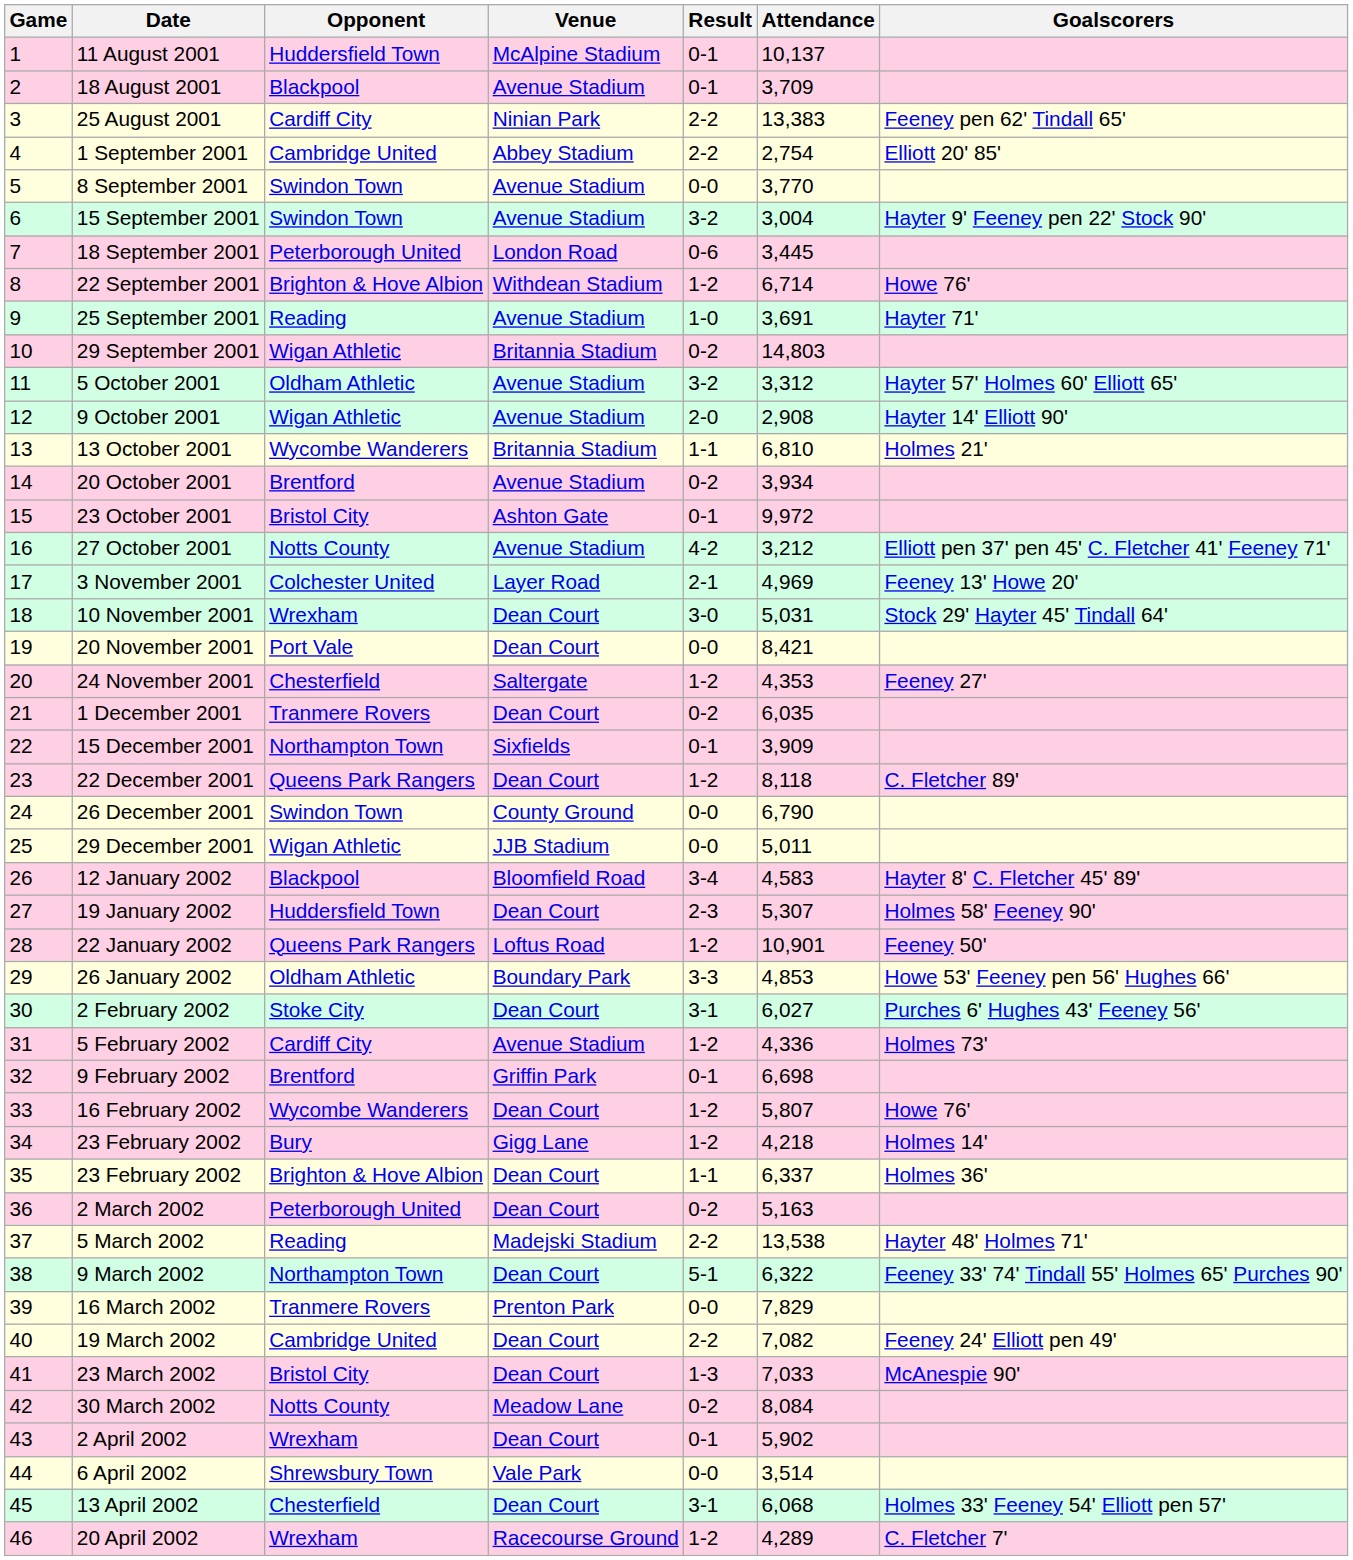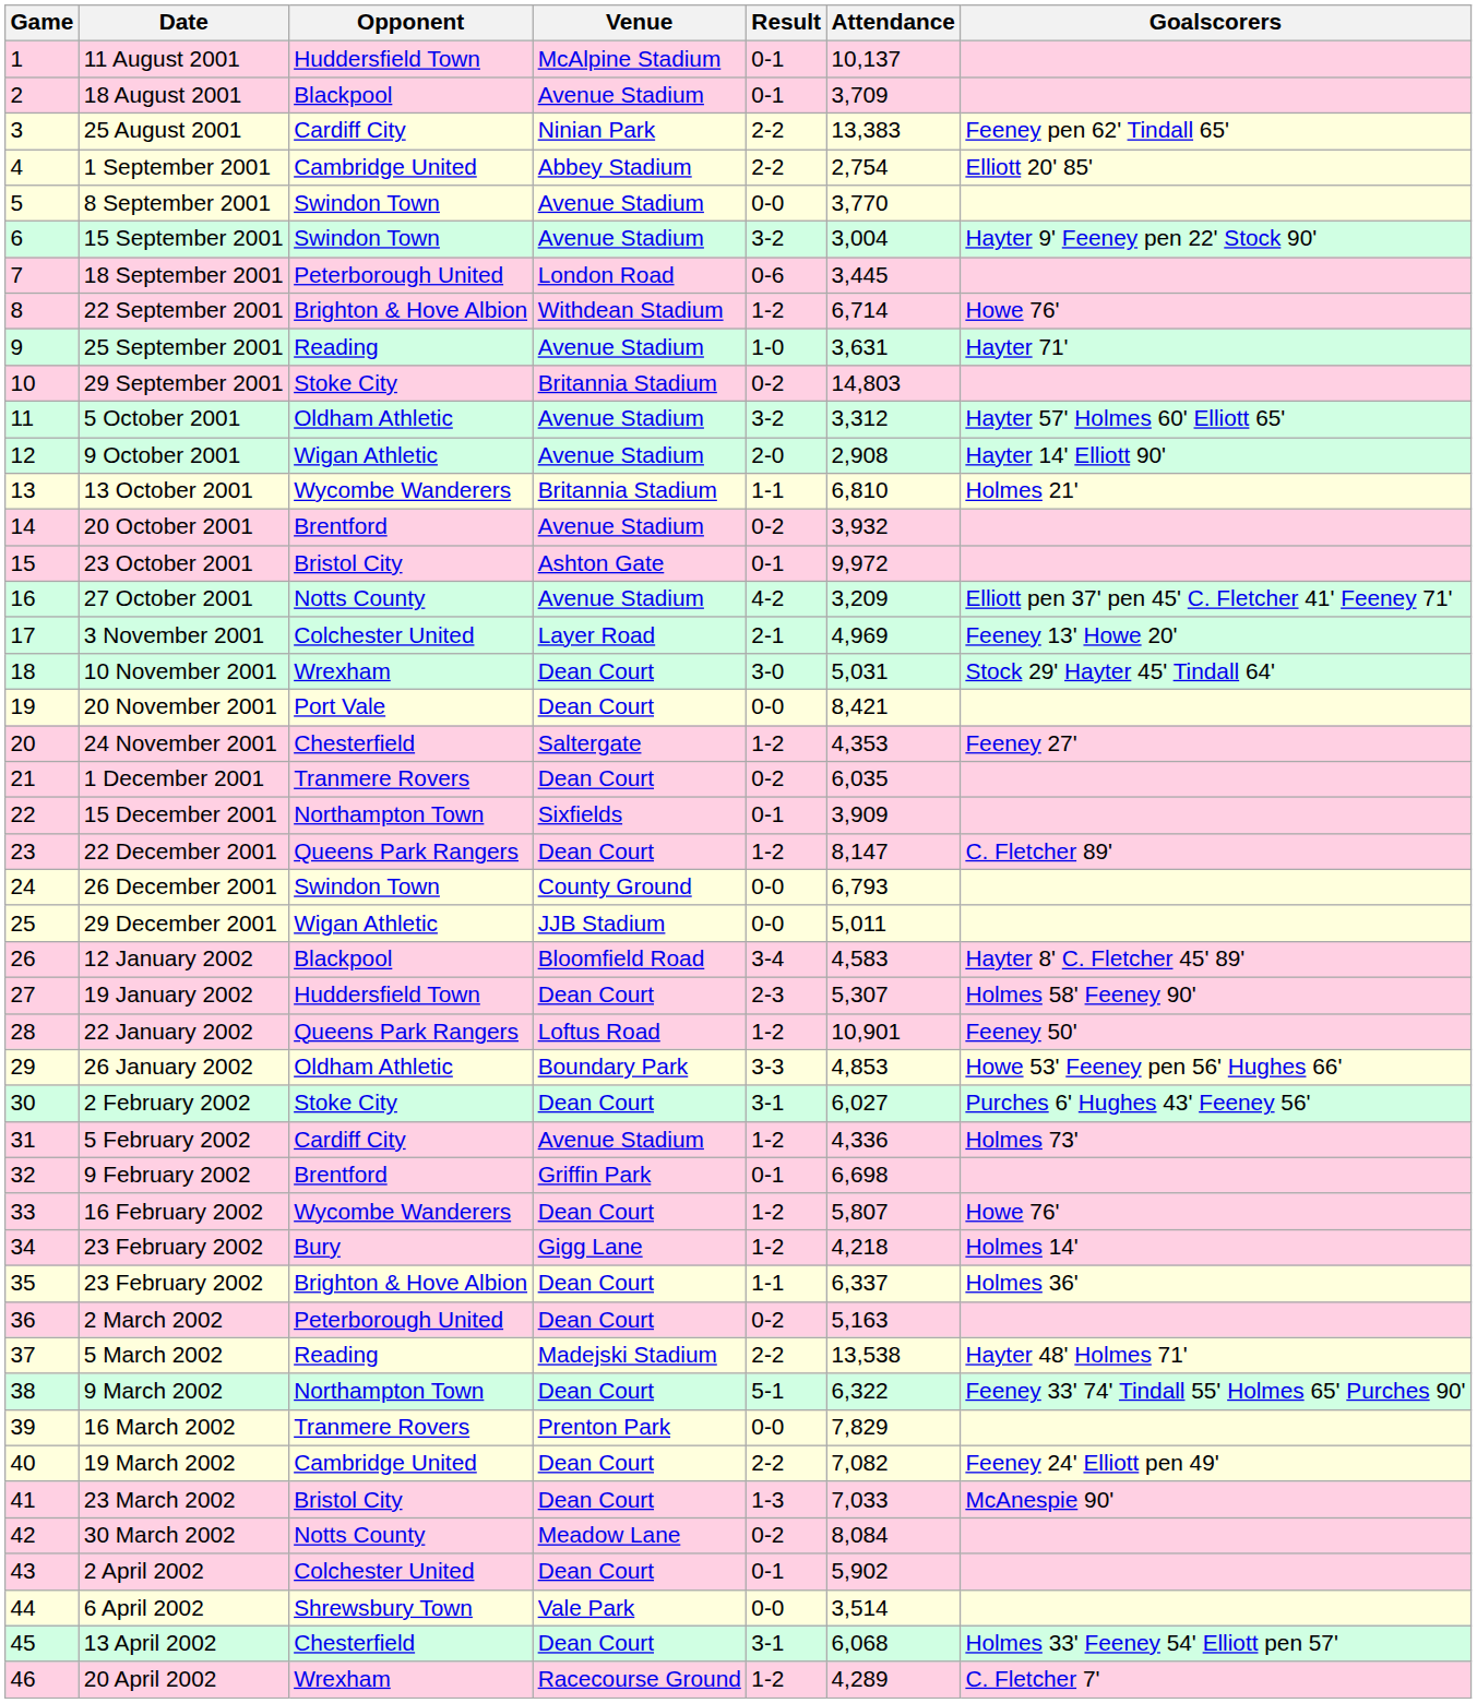 <table class="wikitable">
 <tr>
 <th>Game</th>
 <th>Date</th>
 <th>Opponent</th>
 <th>Venue</th>
 <th>Result</th>
 <th>Attendance</th>
 <th>Goalscorers</th>
 </tr>
 <tr style="background: #ffd0e3;">
 <td>1</td>
 <td>11 August 2001</td>
 <td><a href='#'>Huddersfield Town</a></td>
 <td><a href='#'>McAlpine Stadium</a></td>
 <td>0-1</td>
 <td>10,137</td>
 <td></td>
 </tr>
 <tr style="background: #ffd0e3;">
 <td>2</td>
 <td>18 August 2001</td>
 <td><a href='#'>Blackpool</a></td>
 <td><a href='#'>Avenue Stadium</a></td>
 <td>0-1</td>
 <td>3,709</td>
 <td></td>
 </tr>
 <tr style="background: #ffffdd;">
 <td>3</td>
 <td>25 August 2001</td>
 <td><a href='#'>Cardiff City</a></td>
 <td><a href='#'>Ninian Park</a></td>
 <td>2-2</td>
 <td>13,383</td>
 <td><a href='#'>Feeney</a> pen 62' <a href='#'>Tindall</a> 65'</td>
 </tr>
 <tr style="background: #ffffdd;">
 <td>4</td>
 <td>1 September 2001</td>
 <td><a href='#'>Cambridge United</a></td>
 <td><a href='#'>Abbey Stadium</a></td>
 <td>2-2</td>
 <td>2,754</td>
 <td><a href='#'>Elliott</a> 20' 85'</td>
 </tr>
 <tr style="background: #ffffdd;">
 <td>5</td>
 <td>8 September 2001</td>
 <td><a href='#'>Swindon Town</a></td>
 <td><a href='#'>Avenue Stadium</a></td>
 <td>0-0</td>
 <td>3,770</td>
 <td></td>
 </tr>
 <tr style="background: #d0ffe3;">
 <td>6</td>
 <td>15 September 2001</td>
 <td><a href='#'>Swindon Town</a></td>
 <td><a href='#'>Avenue Stadium</a></td>
 <td>3-2</td>
 <td>3,004</td>
 <td><a href='#'>Hayter</a> 9' <a href='#'>Feeney</a> pen 22' <a href='#'>Stock</a> 90'</td>
 </tr>
 <tr style="background: #ffd0e3;">
 <td>7</td>
 <td>18 September 2001</td>
 <td><a href='#'>Peterborough United</a></td>
 <td><a href='#'>London Road</a></td>
 <td>0-6</td>
 <td>3,445</td>
 <td></td>
 </tr>
 <tr style="background: #ffd0e3;">
 <td>8</td>
 <td>22 September 2001</td>
 <td><a href='#'>Brighton & Hove Albion</a></td>
 <td><a href='#'>Withdean Stadium</a></td>
 <td>1-2</td>
 <td>6,714</td>
 <td><a href='#'>Howe</a> 76'</td>
 </tr>
 <tr style="background: #d0ffe3;">
 <td>9</td>
 <td>25 September 2001</td>
 <td><a href='#'>Reading</a></td>
 <td><a href='#'>Avenue Stadium</a></td>
 <td>1-0</td>
-<td>3,691</td>
+<td>3,631</td>
 <td><a href='#'>Hayter</a> 71'</td>
 </tr>
 <tr style="background: #ffd0e3;">
 <td>10</td>
 <td>29 September 2001</td>
-<td><a href='#'>Wigan Athletic</a></td>
+<td><a href='#'>Stoke City</a></td>
 <td><a href='#'>Britannia Stadium</a></td>
 <td>0-2</td>
 <td>14,803</td>
 <td></td>
 </tr>
 <tr style="background: #d0ffe3;">
 <td>11</td>
 <td>5 October 2001</td>
 <td><a href='#'>Oldham Athletic</a></td>
 <td><a href='#'>Avenue Stadium</a></td>
 <td>3-2</td>
 <td>3,312</td>
 <td><a href='#'>Hayter</a> 57' <a href='#'>Holmes</a> 60' <a href='#'>Elliott</a> 65'</td>
 </tr>
 <tr style="background: #d0ffe3;">
 <td>12</td>
 <td>9 October 2001</td>
 <td><a href='#'>Wigan Athletic</a></td>
 <td><a href='#'>Avenue Stadium</a></td>
 <td>2-0</td>
 <td>2,908</td>
 <td><a href='#'>Hayter</a> 14' <a href='#'>Elliott</a> 90'</td>
 </tr>
 <tr style="background: #ffffdd;">
 <td>13</td>
 <td>13 October 2001</td>
 <td><a href='#'>Wycombe Wanderers</a></td>
 <td><a href='#'>Britannia Stadium</a></td>
 <td>1-1</td>
 <td>6,810</td>
 <td><a href='#'>Holmes</a> 21'</td>
 </tr>
 <tr style="background: #ffd0e3;">
 <td>14</td>
 <td>20 October 2001</td>
 <td><a href='#'>Brentford</a></td>
 <td><a href='#'>Avenue Stadium</a></td>
 <td>0-2</td>
-<td>3,934</td>
+<td>3,932</td>
 <td></td>
 </tr>
 <tr style="background: #ffd0e3;">
 <td>15</td>
 <td>23 October 2001</td>
 <td><a href='#'>Bristol City</a></td>
 <td><a href='#'>Ashton Gate</a></td>
 <td>0-1</td>
 <td>9,972</td>
 <td></td>
 </tr>
 <tr style="background: #d0ffe3;">
 <td>16</td>
 <td>27 October 2001</td>
 <td><a href='#'>Notts County</a></td>
 <td><a href='#'>Avenue Stadium</a></td>
 <td>4-2</td>
-<td>3,212</td>
+<td>3,209</td>
 <td><a href='#'>Elliott</a> pen 37' pen 45' <a href='#'>C. Fletcher</a> 41' <a href='#'>Feeney</a> 71'</td>
 </tr>
 <tr style="background: #d0ffe3;">
 <td>17</td>
 <td>3 November 2001</td>
 <td><a href='#'>Colchester United</a></td>
 <td><a href='#'>Layer Road</a></td>
 <td>2-1</td>
 <td>4,969</td>
 <td><a href='#'>Feeney</a> 13' <a href='#'>Howe</a> 20'</td>
 </tr>
 <tr style="background: #d0ffe3;">
 <td>18</td>
 <td>10 November 2001</td>
 <td><a href='#'>Wrexham</a></td>
 <td><a href='#'>Dean Court</a></td>
 <td>3-0</td>
 <td>5,031</td>
 <td><a href='#'>Stock</a> 29' <a href='#'>Hayter</a> 45' <a href='#'>Tindall</a> 64'</td>
 </tr>
 <tr style="background: #ffffdd;">
 <td>19</td>
 <td>20 November 2001</td>
 <td><a href='#'>Port Vale</a></td>
 <td><a href='#'>Dean Court</a></td>
 <td>0-0</td>
 <td>8,421</td>
 <td></td>
 </tr>
 <tr style="background: #ffd0e3;">
 <td>20</td>
 <td>24 November 2001</td>
 <td><a href='#'>Chesterfield</a></td>
 <td><a href='#'>Saltergate</a></td>
 <td>1-2</td>
 <td>4,353</td>
 <td><a href='#'>Feeney</a> 27'</td>
 </tr>
 <tr style="background: #ffd0e3;">
 <td>21</td>
 <td>1 December 2001</td>
 <td><a href='#'>Tranmere Rovers</a></td>
 <td><a href='#'>Dean Court</a></td>
 <td>0-2</td>
 <td>6,035</td>
 <td></td>
 </tr>
 <tr style="background: #ffd0e3;">
 <td>22</td>
 <td>15 December 2001</td>
 <td><a href='#'>Northampton Town</a></td>
 <td><a href='#'>Sixfields</a></td>
 <td>0-1</td>
 <td>3,909</td>
 <td></td>
 </tr>
 <tr style="background: #ffd0e3;">
 <td>23</td>
 <td>22 December 2001</td>
 <td><a href='#'>Queens Park Rangers</a></td>
 <td><a href='#'>Dean Court</a></td>
 <td>1-2</td>
-<td>8,118</td>
+<td>8,147</td>
 <td><a href='#'>C. Fletcher</a> 89'</td>
 </tr>
 <tr style="background: #ffffdd;">
 <td>24</td>
 <td>26 December 2001</td>
 <td><a href='#'>Swindon Town</a></td>
 <td><a href='#'>County Ground</a></td>
 <td>0-0</td>
-<td>6,790</td>
+<td>6,793</td>
 <td></td>
 </tr>
 <tr style="background: #ffffdd;">
 <td>25</td>
 <td>29 December 2001</td>
 <td><a href='#'>Wigan Athletic</a></td>
 <td><a href='#'>JJB Stadium</a></td>
 <td>0-0</td>
 <td>5,011</td>
 <td></td>
 </tr>
 <tr style="background: #ffd0e3;">
 <td>26</td>
 <td>12 January 2002</td>
 <td><a href='#'>Blackpool</a></td>
 <td><a href='#'>Bloomfield Road</a></td>
 <td>3-4</td>
 <td>4,583</td>
 <td><a href='#'>Hayter</a> 8' <a href='#'>C. Fletcher</a> 45' 89'</td>
 </tr>
 <tr style="background: #ffd0e3;">
 <td>27</td>
 <td>19 January 2002</td>
 <td><a href='#'>Huddersfield Town</a></td>
 <td><a href='#'>Dean Court</a></td>
 <td>2-3</td>
 <td>5,307</td>
 <td><a href='#'>Holmes</a> 58' <a href='#'>Feeney</a> 90'</td>
 </tr>
 <tr style="background: #ffd0e3;">
 <td>28</td>
 <td>22 January 2002</td>
 <td><a href='#'>Queens Park Rangers</a></td>
 <td><a href='#'>Loftus Road</a></td>
 <td>1-2</td>
 <td>10,901</td>
 <td><a href='#'>Feeney</a> 50'</td>
 </tr>
 <tr style="background: #ffffdd;">
 <td>29</td>
 <td>26 January 2002</td>
 <td><a href='#'>Oldham Athletic</a></td>
 <td><a href='#'>Boundary Park</a></td>
 <td>3-3</td>
 <td>4,853</td>
 <td><a href='#'>Howe</a> 53' <a href='#'>Feeney</a> pen 56' <a href='#'>Hughes</a> 66'</td>
 </tr>
 <tr style="background: #d0ffe3;">
 <td>30</td>
 <td>2 February 2002</td>
 <td><a href='#'>Stoke City</a></td>
 <td><a href='#'>Dean Court</a></td>
 <td>3-1</td>
 <td>6,027</td>
 <td><a href='#'>Purches</a> 6' <a href='#'>Hughes</a> 43' <a href='#'>Feeney</a> 56'</td>
 </tr>
 <tr style="background: #ffd0e3;">
 <td>31</td>
 <td>5 February 2002</td>
 <td><a href='#'>Cardiff City</a></td>
 <td><a href='#'>Avenue Stadium</a></td>
 <td>1-2</td>
 <td>4,336</td>
 <td><a href='#'>Holmes</a> 73'</td>
 </tr>
 <tr style="background: #ffd0e3;">
 <td>32</td>
 <td>9 February 2002</td>
 <td><a href='#'>Brentford</a></td>
 <td><a href='#'>Griffin Park</a></td>
 <td>0-1</td>
 <td>6,698</td>
 <td></td>
 </tr>
 <tr style="background: #ffd0e3;">
 <td>33</td>
 <td>16 February 2002</td>
 <td><a href='#'>Wycombe Wanderers</a></td>
 <td><a href='#'>Dean Court</a></td>
 <td>1-2</td>
 <td>5,807</td>
 <td><a href='#'>Howe</a> 76'</td>
 </tr>
 <tr style="background: #ffd0e3;">
 <td>34</td>
 <td>23 February 2002</td>
 <td><a href='#'>Bury</a></td>
 <td><a href='#'>Gigg Lane</a></td>
 <td>1-2</td>
 <td>4,218</td>
 <td><a href='#'>Holmes</a> 14'</td>
 </tr>
 <tr style="background: #ffffdd;">
 <td>35</td>
 <td>23 February 2002</td>
 <td><a href='#'>Brighton & Hove Albion</a></td>
 <td><a href='#'>Dean Court</a></td>
 <td>1-1</td>
 <td>6,337</td>
 <td><a href='#'>Holmes</a> 36'</td>
 </tr>
 <tr style="background: #ffd0e3;">
 <td>36</td>
 <td>2 March 2002</td>
 <td><a href='#'>Peterborough United</a></td>
 <td><a href='#'>Dean Court</a></td>
 <td>0-2</td>
 <td>5,163</td>
 <td></td>
 </tr>
 <tr style="background: #ffffdd;">
 <td>37</td>
 <td>5 March 2002</td>
 <td><a href='#'>Reading</a></td>
 <td><a href='#'>Madejski Stadium</a></td>
 <td>2-2</td>
 <td>13,538</td>
 <td><a href='#'>Hayter</a> 48' <a href='#'>Holmes</a> 71'</td>
 </tr>
 <tr style="background: #d0ffe3;">
 <td>38</td>
 <td>9 March 2002</td>
 <td><a href='#'>Northampton Town</a></td>
 <td><a href='#'>Dean Court</a></td>
 <td>5-1</td>
 <td>6,322</td>
 <td><a href='#'>Feeney</a> 33' 74' <a href='#'>Tindall</a> 55' <a href='#'>Holmes</a> 65' <a href='#'>Purches</a> 90'</td>
 </tr>
 <tr style="background: #ffffdd;">
 <td>39</td>
 <td>16 March 2002</td>
 <td><a href='#'>Tranmere Rovers</a></td>
 <td><a href='#'>Prenton Park</a></td>
 <td>0-0</td>
 <td>7,829</td>
 <td></td>
 </tr>
 <tr style="background: #ffffdd;">
 <td>40</td>
 <td>19 March 2002</td>
 <td><a href='#'>Cambridge United</a></td>
 <td><a href='#'>Dean Court</a></td>
 <td>2-2</td>
 <td>7,082</td>
 <td><a href='#'>Feeney</a> 24' <a href='#'>Elliott</a> pen 49'</td>
 </tr>
 <tr style="background: #ffd0e3;">
 <td>41</td>
 <td>23 March 2002</td>
 <td><a href='#'>Bristol City</a></td>
 <td><a href='#'>Dean Court</a></td>
 <td>1-3</td>
 <td>7,033</td>
 <td><a href='#'>McAnespie</a> 90'</td>
 </tr>
 <tr style="background: #ffd0e3;">
 <td>42</td>
 <td>30 March 2002</td>
 <td><a href='#'>Notts County</a></td>
 <td><a href='#'>Meadow Lane</a></td>
 <td>0-2</td>
 <td>8,084</td>
 <td></td>
 </tr>
 <tr style="background: #ffd0e3;">
 <td>43</td>
 <td>2 April 2002</td>
-<td><a href='#'>Wrexham</a></td>
+<td><a href='#'>Colchester United</a></td>
 <td><a href='#'>Dean Court</a></td>
 <td>0-1</td>
 <td>5,902</td>
 <td></td>
 </tr>
 <tr style="background: #ffffdd;">
 <td>44</td>
 <td>6 April 2002</td>
 <td><a href='#'>Shrewsbury Town</a></td>
 <td><a href='#'>Vale Park</a></td>
 <td>0-0</td>
 <td>3,514</td>
 <td></td>
 </tr>
 <tr style="background: #d0ffe3;">
 <td>45</td>
 <td>13 April 2002</td>
 <td><a href='#'>Chesterfield</a></td>
 <td><a href='#'>Dean Court</a></td>
 <td>3-1</td>
 <td>6,068</td>
 <td><a href='#'>Holmes</a> 33' <a href='#'>Feeney</a> 54' <a href='#'>Elliott</a> pen 57'</td>
 </tr>
 <tr style="background: #ffd0e3;">
 <td>46</td>
 <td>20 April 2002</td>
 <td><a href='#'>Wrexham</a></td>
 <td><a href='#'>Racecourse Ground</a></td>
 <td>1-2</td>
 <td>4,289</td>
 <td><a href='#'>C. Fletcher</a> 7'</td>
 </tr>
 </table>
